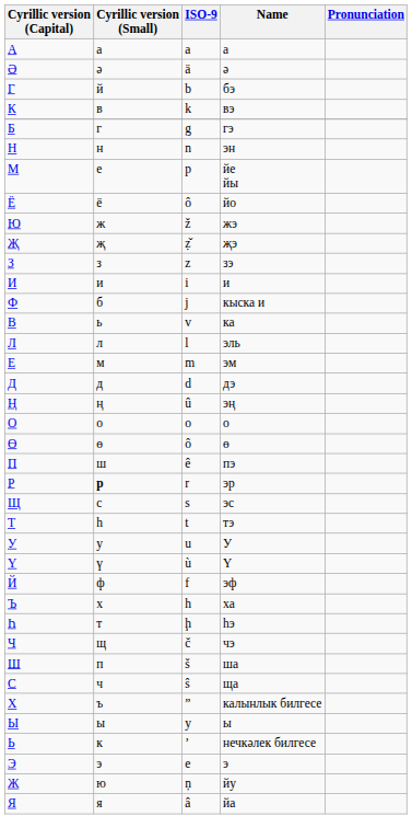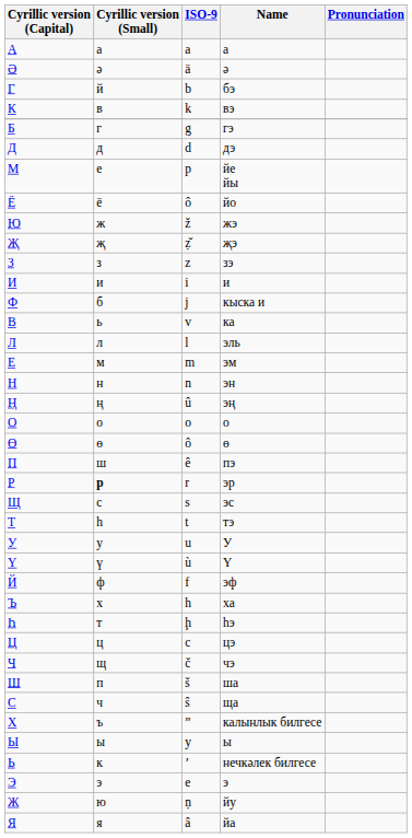 <table class="wikitable" summary="Tatar Cyrillic letters, their names, and pronunciation in IPA and X-SAMPA">
 <tr valign="top">
 <th>Cyrillic version <br>(Capital)</th>
 <th>Cyrillic version <br>(Small)</th>
 <th><a href='#'>ISO-9</a></th>
 <th>Name</th>
 <th><a href='#'>Pronunciation</a></th>
 </tr>
 <tr valign="top">
 <td><a href='#'>А</a></td>
 <td>а</td>
 <td>a</td>
 <td>а </td>
 <td></td>
 </tr>
 <tr valign="top">
 <td><a href='#'>Ә</a></td>
 <td>ә</td>
 <td>ä</td>
 <td>ә </td>
 <td></td>
 </tr>
 <tr valign="top">
 <td><a href='#'>Г</a></td>
 <td>й</td>
 <td>b</td>
 <td>бэ </td>
 <td></td>
 </tr>
 <tr valign="top">
 <td><a href='#'>К</a></td>
 <td>в</td>
 <td>k</td>
 <td>вэ </td>
 <td></td>
 </tr>
 <tr valign="top">
 </tr>
 <tr>
 </tr>
 <tr valign="top">
 <td><a href='#'>Б</a></td>
 <td>г</td>
 <td>g</td>
 <td>гэ </td>
 <td></td>
 </tr>
 <tr valign="top">
-<td><a href='#'>Н</a></td>
-<td>н</td>
-<td>n</td>
-<td>эн </td>
+<td><a href='#'>Д</a></td>
+<td>д</td>
+<td>d</td>
+<td>дэ </td>
 <td></td>
 </tr>
 <tr valign="top">
 <td><a href='#'>М</a></td>
 <td>е</td>
 <td>p</td>
 <td>йе <br>йы </td>
 <td></td>
 </tr>
 <tr valign="top">
 <td><a href='#'>Ё</a></td>
 <td>ё</td>
 <td>ô</td>
 <td>йо </td>
 <td></td>
 </tr>
 <tr valign="top">
 <td><a href='#'>Ю</a></td>
 <td>ж</td>
 <td>ž</td>
 <td>жэ </td>
 <td></td>
 </tr>
 <tr valign="top">
 <td><a href='#'>Җ</a></td>
 <td>җ</td>
 <td>ẓ̌</td>
 <td>җэ </td>
 <td></td>
 </tr>
 <tr valign="top">
 <td><a href='#'>З</a></td>
 <td>з</td>
 <td>z</td>
 <td>зэ </td>
 <td></td>
 </tr>
 <tr valign="top">
 <td><a href='#'>И</a></td>
 <td>и</td>
 <td>i</td>
 <td>и </td>
 <td></td>
 </tr>
 <tr valign="top">
 <td><a href='#'>Ф</a></td>
 <td>б</td>
 <td>j</td>
 <td>кыска и<br></td>
 <td></td>
 </tr>
 <tr valign="top">
 <td><a href='#'>В</a></td>
 <td>ь</td>
 <td>v</td>
 <td>ка </td>
 <td></td>
 </tr>
 <tr valign="top">
 <td><a href='#'>Л</a></td>
 <td>л</td>
 <td>l</td>
 <td>эль </td>
 <td></td>
 </tr>
 <tr valign="top">
 <td><a href='#'>Е</a></td>
 <td>м</td>
 <td>m</td>
 <td>эм </td>
 <td></td>
 </tr>
 <tr valign="top">
-<td><a href='#'>Д</a></td>
-<td>д</td>
-<td>d</td>
-<td>дэ </td>
+<td><a href='#'>Н</a></td>
+<td>н</td>
+<td>n</td>
+<td>эн </td>
 <td></td>
 </tr>
 <tr valign="top">
 <td><a href='#'>Ң</a></td>
 <td>ң</td>
 <td>û</td>
 <td>эң </td>
 <td></td>
 </tr>
 <tr valign="top">
 <td><a href='#'>О</a></td>
 <td>о</td>
 <td>o</td>
 <td>о </td>
 <td></td>
 </tr>
 <tr valign="top">
 <td><a href='#'>Ө</a></td>
 <td>ө</td>
 <td>ô</td>
 <td>ө </td>
 <td></td>
 </tr>
 <tr valign="top">
 <td><a href='#'>П</a></td>
 <td>ш</td>
 <td>ê</td>
 <td>пэ </td>
 <td></td>
 </tr>
 <tr valign="top">
 <td><a href='#'>Р</a></td>
 <td><strong>р</strong></td>
 <td>r</td>
 <td>эр </td>
 <td></td>
 </tr>
 <tr valign="top">
 <td><a href='#'>Щ</a></td>
 <td>с</td>
 <td>s</td>
 <td>эс </td>
 <td></td>
 </tr>
 <tr valign="top">
 <td><a href='#'>Т</a></td>
 <td>һ</td>
 <td>t</td>
 <td>тэ </td>
 <td></td>
 </tr>
 <tr valign="top">
 <td><a href='#'>У</a></td>
 <td>у</td>
 <td>u</td>
 <td>У </td>
 <td></td>
 </tr>
 <tr valign="top">
 <td><a href='#'>Ү</a></td>
 <td>ү</td>
 <td>ù</td>
 <td>Ү </td>
 <td></td>
 </tr>
 <tr valign="top">
 <td><a href='#'>Й</a></td>
 <td>ф</td>
 <td>f</td>
 <td>эф </td>
 <td></td>
 </tr>
 <tr valign="top">
 <td><a href='#'>Ъ</a></td>
 <td>х</td>
 <td>h</td>
 <td>ха </td>
 <td></td>
 </tr>
 <tr valign="top">
 <td><a href='#'>Һ</a></td>
 <td>т</td>
 <td>ḩ</td>
 <td>һэ </td>
 <td></td>
 </tr>
 <tr valign="top">
+<td><a href='#'>Ц</a></td>
+<td>ц</td>
+<td>c</td>
+<td>цэ </td>
+<td></td>
+</tr>
+<tr valign="top">
 <td><a href='#'>Ч</a></td>
 <td>щ</td>
 <td>č</td>
 <td>чэ </td>
 <td></td>
 </tr>
 <tr valign="top">
 <td><a href='#'>Ш</a></td>
 <td>п</td>
 <td>š</td>
 <td>ша </td>
 <td></td>
 </tr>
 <tr valign="top">
 <td><a href='#'>С</a></td>
 <td>ч</td>
 <td>ŝ</td>
 <td>ща </td>
 <td></td>
 </tr>
 <tr valign="top">
 <td><a href='#'>Х</a></td>
 <td>ъ</td>
 <td>”</td>
 <td>калынлык билгесе<br></td>
 <td></td>
 </tr>
 <tr valign="top">
 <td><a href='#'>Ы</a></td>
 <td>ы</td>
 <td>y</td>
 <td>ы </td>
 <td></td>
 </tr>
 <tr valign="top">
 <td><a href='#'>Ь</a></td>
 <td>к</td>
 <td>’</td>
 <td>нечкәлек билгесе<br></td>
 <td></td>
 </tr>
 <tr valign="top">
 <td><a href='#'>Э</a></td>
 <td>э</td>
 <td>e</td>
 <td>э </td>
 <td></td>
 </tr>
 <tr valign="top">
 <td><a href='#'>Ж</a></td>
 <td>ю</td>
 <td>ņ</td>
 <td>йу </td>
 <td></td>
 </tr>
 <tr valign="top">
 <td><a href='#'>Я</a></td>
 <td>я</td>
 <td>â</td>
 <td>йа </td>
 <td></td>
 </tr>
 </table>
